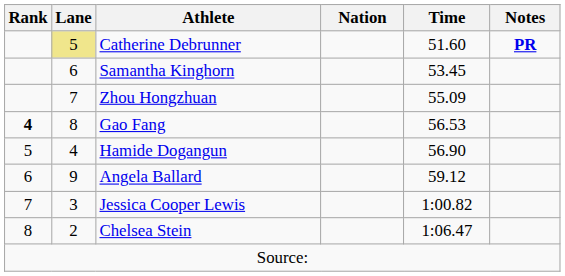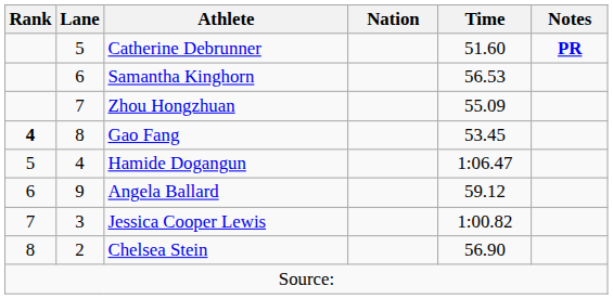 <table class="wikitable sortable" style="text-align:center;width: 60%;">
 <tr>
 <th scope="col" style="width: 10px;">Rank</th>
 <th scope="col" style="width: 10px;">Lane</th>
 <th scope="col">Athlete</th>
 <th scope="col">Nation</th>
 <th scope="col">Time</th>
 <th scope="col">Notes</th>
 </tr>
 <tr>
 <td></td>
-<td style="background: khaki;">5</td>
+<td>5</td>
 <td align=left><a href='#'>Catherine Debrunner</a></td>
 <td align=left></td>
 <td>51.60</td>
 <td><strong><a href='#'>PR</a></strong></td>
 </tr>
 <tr>
 <td></td>
 <td>6</td>
 <td align=left><a href='#'>Samantha Kinghorn</a></td>
 <td align=left></td>
-<td>53.45</td>
+<td>56.53</td>
 <td></td>
 </tr>
 <tr>
 <td></td>
 <td>7</td>
 <td align=left><a href='#'>Zhou Hongzhuan</a></td>
 <td align=left></td>
 <td>55.09</td>
 <td></td>
 </tr>
 <tr>
 <td><strong>4</strong></td>
 <td>8</td>
 <td align=left><a href='#'>Gao Fang</a></td>
 <td align=left></td>
-<td>56.53</td>
+<td>53.45</td>
 <td></td>
 </tr>
 <tr>
 <td>5</td>
 <td>4</td>
 <td align=left><a href='#'>Hamide Dogangun</a></td>
 <td align=left></td>
-<td>56.90</td>
+<td>1:06.47</td>
 <td></td>
 </tr>
 <tr>
 <td>6</td>
 <td>9</td>
 <td align=left><a href='#'>Angela Ballard</a></td>
 <td align=left></td>
 <td>59.12</td>
 <td></td>
 </tr>
 <tr>
 <td>7</td>
 <td>3</td>
 <td align=left><a href='#'>Jessica Cooper Lewis</a></td>
 <td align=left></td>
 <td>1:00.82</td>
 <td></td>
 </tr>
 <tr>
 <td>8</td>
 <td>2</td>
 <td align=left><a href='#'>Chelsea Stein</a></td>
 <td align=left></td>
-<td>1:06.47</td>
+<td>56.90</td>
 <td></td>
 </tr>
 <tr class="sortbottom">
 <td colspan="6">Source:</td>
 </tr>
 </table>
